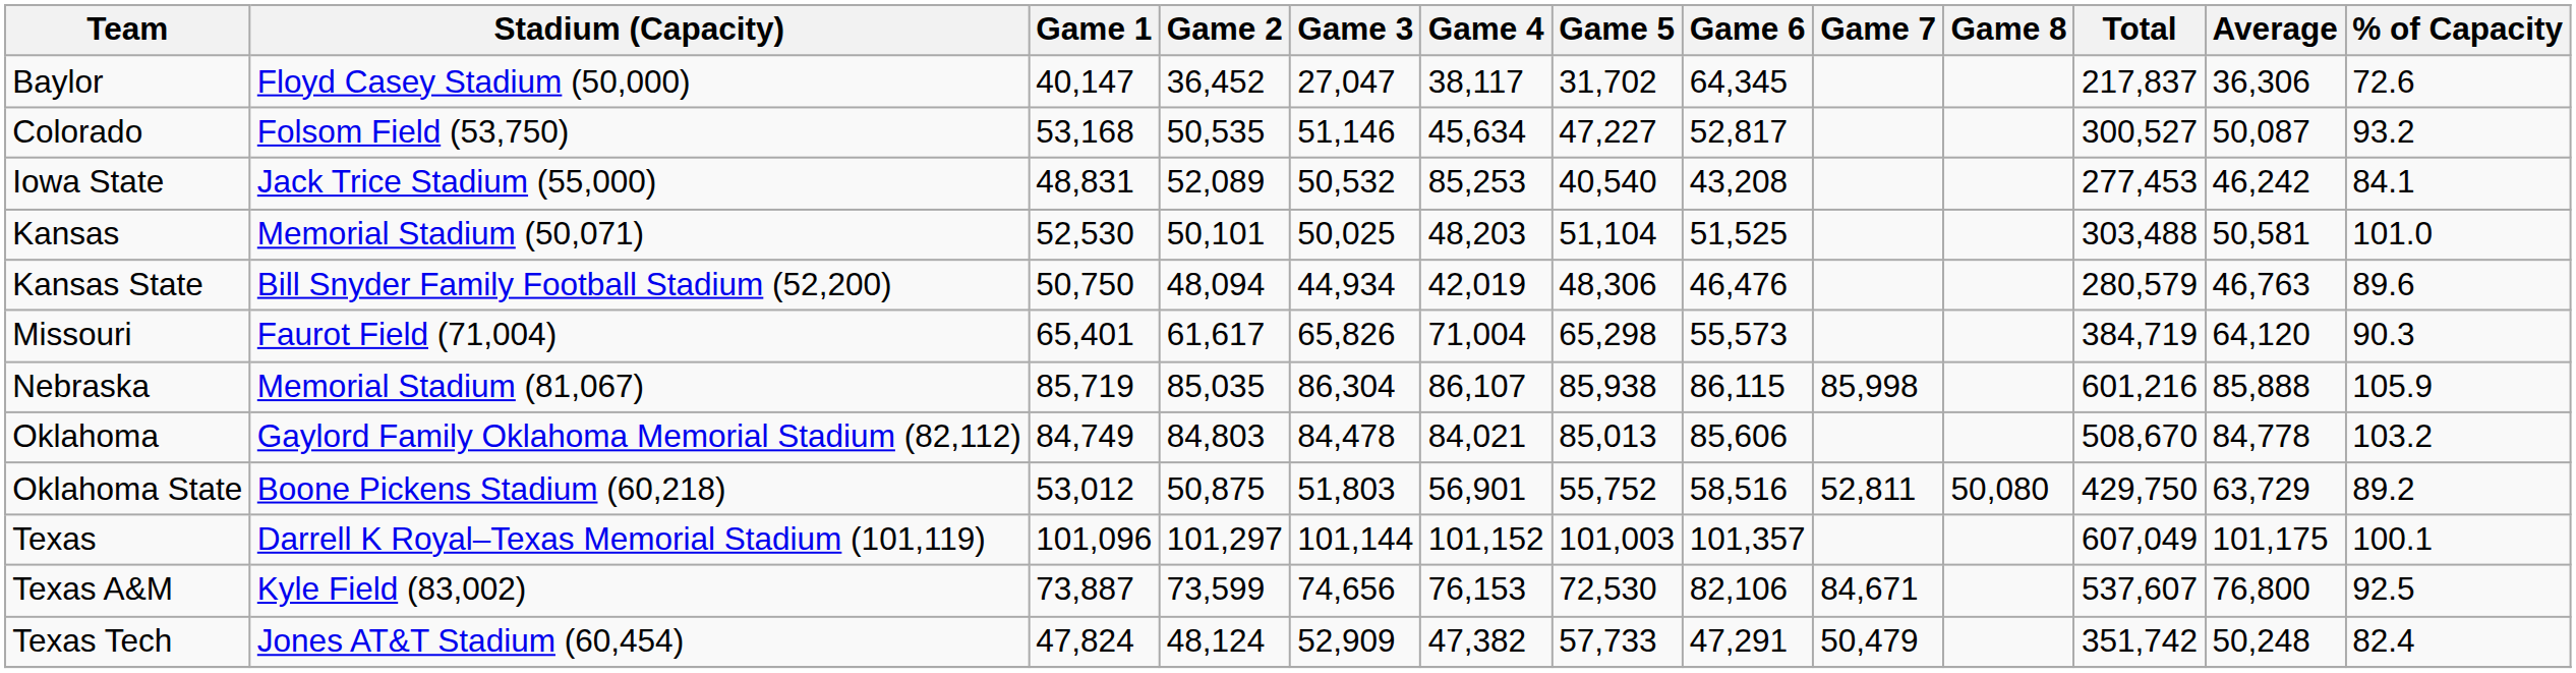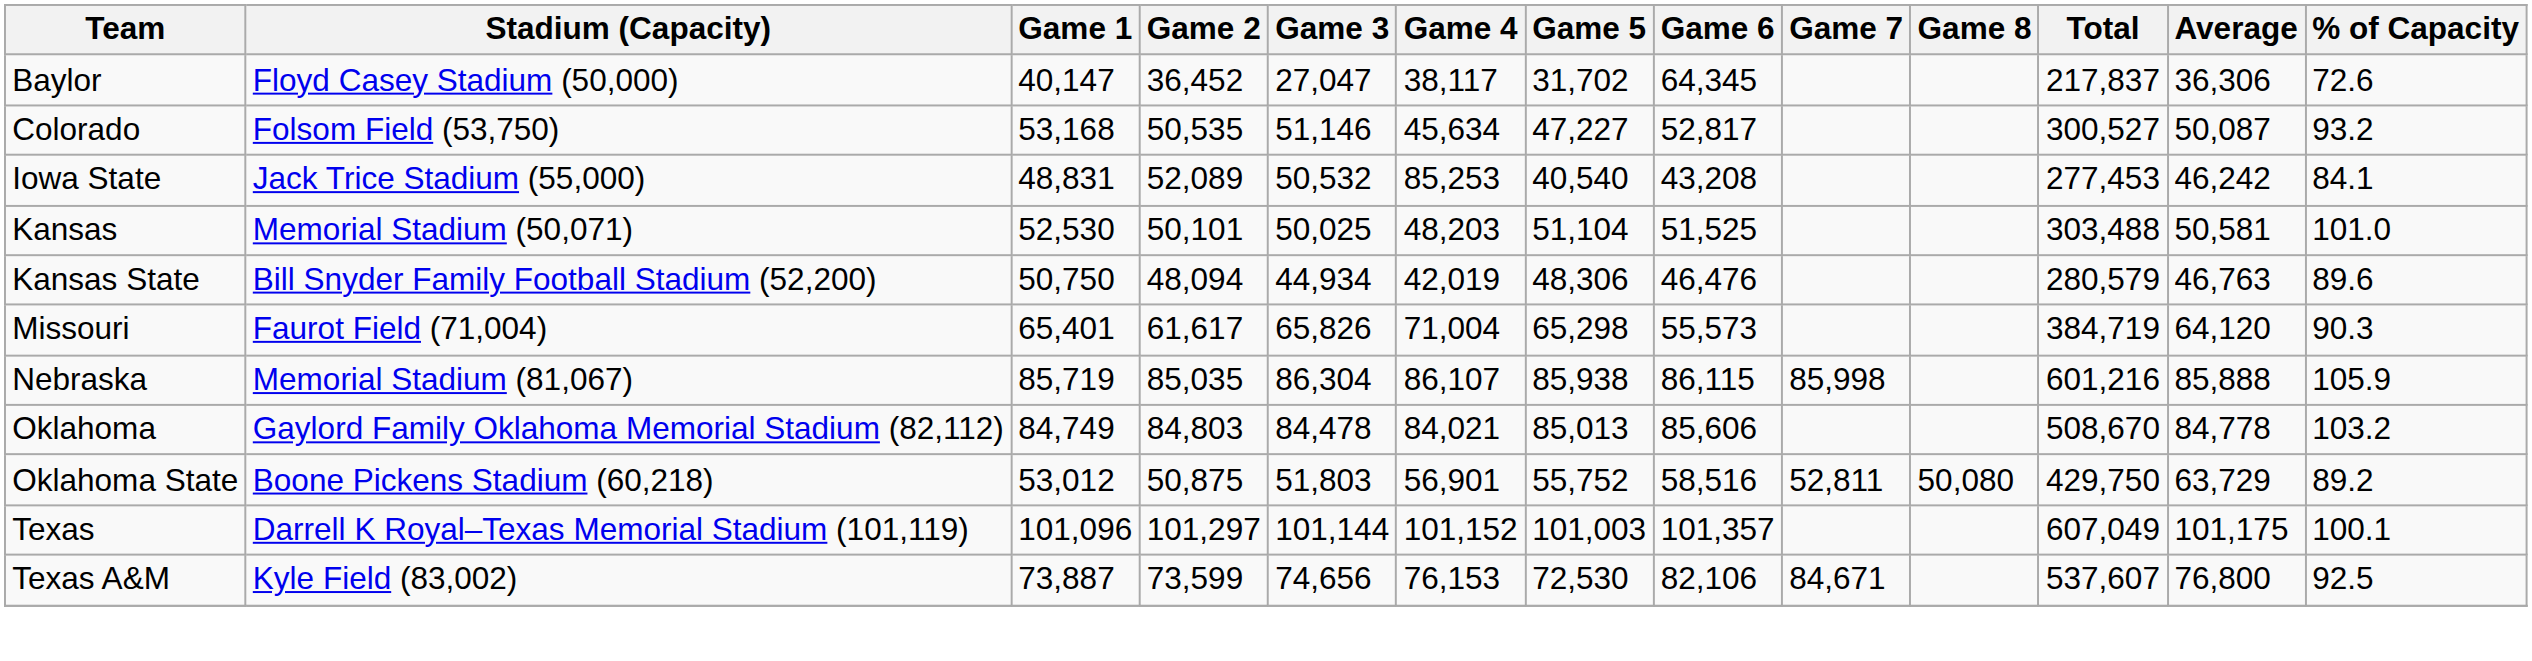 <table class="wikitable sortable">
 <tr>
 <th>Team</th>
 <th>Stadium (Capacity)</th>
 <th>Game 1</th>
 <th>Game 2</th>
 <th>Game 3</th>
 <th>Game 4</th>
 <th>Game 5</th>
 <th>Game 6</th>
 <th>Game 7</th>
 <th>Game 8</th>
 <th>Total</th>
 <th>Average</th>
 <th>% of Capacity</th>
 </tr>
 <tr>
 <td>Baylor</td>
 <td><a href='#'>Floyd Casey Stadium</a> (50,000)</td>
 <td>40,147</td>
 <td>36,452</td>
 <td>27,047</td>
 <td>38,117</td>
 <td>31,702</td>
 <td>64,345</td>
 <td></td>
 <td></td>
 <td>217,837</td>
 <td>36,306</td>
 <td>72.6</td>
 </tr>
 <tr>
 <td>Colorado</td>
 <td><a href='#'>Folsom Field</a> (53,750)</td>
 <td>53,168</td>
 <td>50,535</td>
 <td>51,146</td>
 <td>45,634</td>
 <td>47,227</td>
 <td>52,817</td>
 <td></td>
 <td></td>
 <td>300,527</td>
 <td>50,087</td>
 <td>93.2</td>
 </tr>
 <tr>
 <td>Iowa State</td>
 <td><a href='#'>Jack Trice Stadium</a> (55,000)</td>
 <td>48,831</td>
 <td>52,089</td>
 <td>50,532</td>
 <td>85,253</td>
 <td>40,540</td>
 <td>43,208</td>
 <td></td>
 <td></td>
 <td>277,453</td>
 <td>46,242</td>
 <td>84.1</td>
 </tr>
 <tr>
 <td>Kansas</td>
 <td><a href='#'>Memorial Stadium</a> (50,071)</td>
 <td>52,530</td>
 <td>50,101</td>
 <td>50,025</td>
 <td>48,203</td>
 <td>51,104</td>
 <td>51,525</td>
 <td></td>
 <td></td>
 <td>303,488</td>
 <td>50,581</td>
 <td>101.0</td>
 </tr>
 <tr>
 <td>Kansas State</td>
 <td><a href='#'>Bill Snyder Family Football Stadium</a> (52,200)</td>
 <td>50,750</td>
 <td>48,094</td>
 <td>44,934</td>
 <td>42,019</td>
 <td>48,306</td>
 <td>46,476</td>
 <td></td>
 <td></td>
 <td>280,579</td>
 <td>46,763</td>
 <td>89.6</td>
 </tr>
 <tr>
 <td>Missouri</td>
 <td><a href='#'>Faurot Field</a> (71,004)</td>
 <td>65,401</td>
 <td>61,617</td>
 <td>65,826</td>
 <td>71,004</td>
 <td>65,298</td>
 <td>55,573</td>
 <td></td>
 <td></td>
 <td>384,719</td>
 <td>64,120</td>
 <td>90.3</td>
 </tr>
 <tr>
 <td>Nebraska</td>
 <td><a href='#'>Memorial Stadium</a> (81,067)</td>
 <td>85,719</td>
 <td>85,035</td>
 <td>86,304</td>
 <td>86,107</td>
 <td>85,938</td>
 <td>86,115</td>
 <td>85,998</td>
 <td></td>
 <td>601,216</td>
 <td>85,888</td>
 <td>105.9</td>
 </tr>
 <tr>
 <td>Oklahoma</td>
 <td><a href='#'>Gaylord Family Oklahoma Memorial Stadium</a> (82,112)</td>
 <td>84,749</td>
 <td>84,803</td>
 <td>84,478</td>
 <td>84,021</td>
 <td>85,013</td>
 <td>85,606</td>
 <td></td>
 <td></td>
 <td>508,670</td>
 <td>84,778</td>
 <td>103.2</td>
 </tr>
 <tr>
 <td>Oklahoma State</td>
 <td><a href='#'>Boone Pickens Stadium</a> (60,218)</td>
 <td>53,012</td>
 <td>50,875</td>
 <td>51,803</td>
 <td>56,901</td>
 <td>55,752</td>
 <td>58,516</td>
 <td>52,811</td>
 <td>50,080</td>
 <td>429,750</td>
 <td>63,729</td>
 <td>89.2</td>
 </tr>
 <tr>
 <td>Texas</td>
 <td><a href='#'>Darrell K Royal–Texas Memorial Stadium</a> (101,119)</td>
 <td>101,096</td>
 <td>101,297</td>
 <td>101,144</td>
 <td>101,152</td>
 <td>101,003</td>
 <td>101,357</td>
 <td></td>
 <td></td>
 <td>607,049</td>
 <td>101,175</td>
 <td>100.1</td>
 </tr>
 <tr>
 <td>Texas A&M</td>
 <td><a href='#'>Kyle Field</a> (83,002)</td>
 <td>73,887</td>
 <td>73,599</td>
 <td>74,656</td>
 <td>76,153</td>
 <td>72,530</td>
 <td>82,106</td>
 <td>84,671</td>
 <td></td>
 <td>537,607</td>
 <td>76,800</td>
 <td>92.5</td>
 </tr>
 <tr>
-<td>Texas Tech</td>
-<td><a href='#'>Jones AT&T Stadium</a> (60,454)</td>
-<td>47,824</td>
-<td>48,124</td>
-<td>52,909</td>
-<td>47,382</td>
-<td>57,733</td>
-<td>47,291</td>
-<td>50,479</td>
-<td></td>
-<td>351,742</td>
-<td>50,248</td>
-<td>82.4</td>
-</tr>
-<tr>
 </tr>
 </table>
